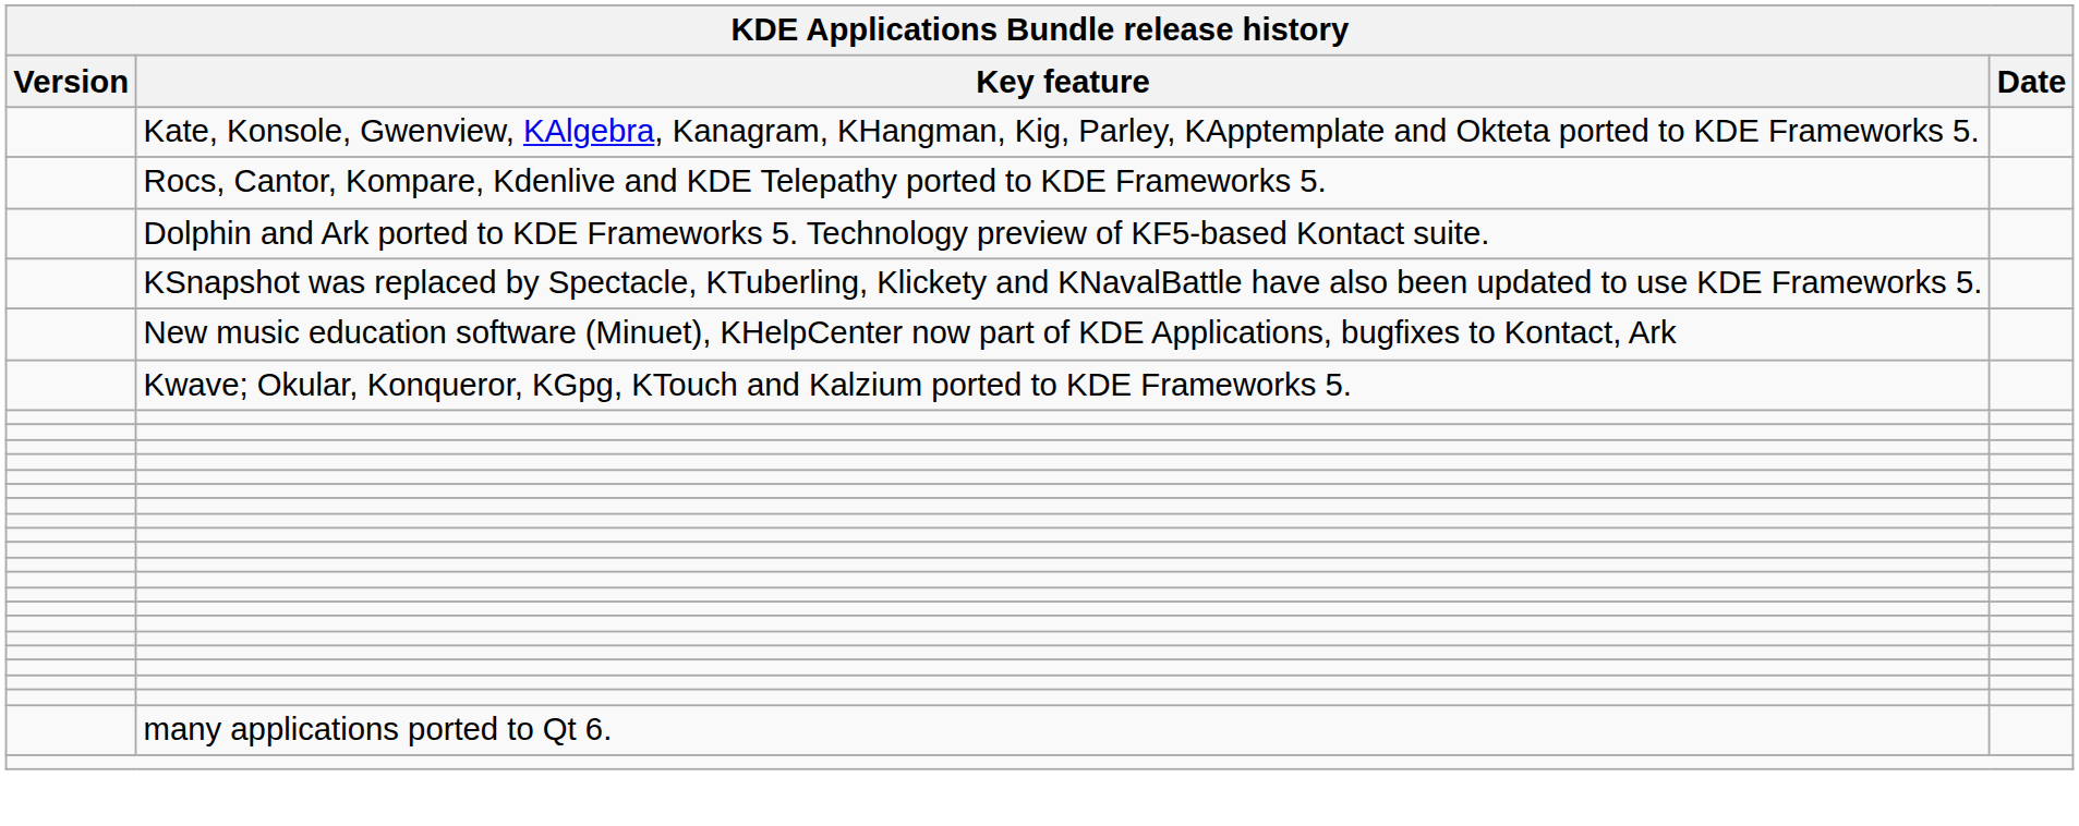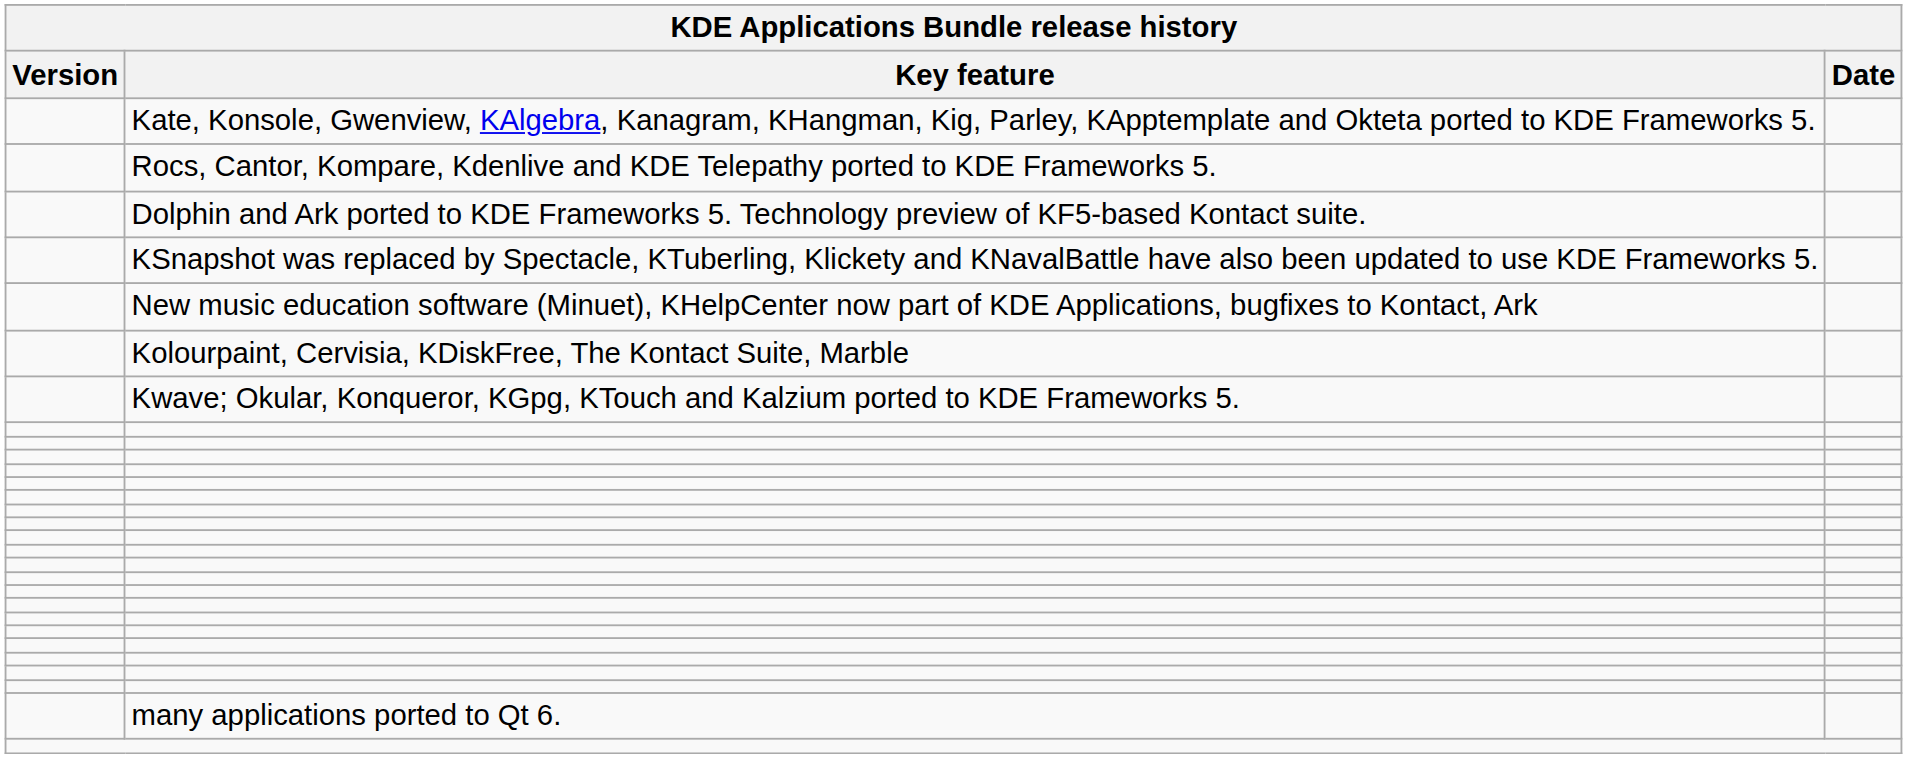 <table class="wikitable" style="left; margin-left:0.5em;">
 <tr>
 <th colspan="3">KDE Applications Bundle release history</th>
 </tr>
 <tr>
 <th>Version</th>
 <th>Key feature</th>
 <th>Date</th>
 </tr>
 <tr>
 <td></td>
 <td>Kate, Konsole, Gwenview, <a href='#'>KAlgebra</a>, Kanagram, KHangman, Kig, Parley, KApptemplate and Okteta ported to KDE Frameworks 5.</td>
 <td></td>
 </tr>
 <tr>
 <td></td>
 <td>Rocs, Cantor, Kompare, Kdenlive and KDE Telepathy ported to KDE Frameworks 5.</td>
 <td></td>
 </tr>
 <tr>
 <td></td>
 <td>Dolphin and Ark ported to KDE Frameworks 5. Technology preview of KF5-based Kontact suite.</td>
 <td></td>
 </tr>
 <tr>
 <td></td>
 <td>KSnapshot was replaced by Spectacle, KTuberling, Klickety and KNavalBattle have also been updated to use KDE Frameworks 5.</td>
 <td></td>
 </tr>
 <tr>
 <td></td>
 <td>New music education software (Minuet), KHelpCenter now part of KDE Applications, bugfixes to Kontact, Ark</td>
+<td></td>
+</tr>
+<tr>
+<td></td>
+<td>Kolourpaint, Cervisia, KDiskFree, The Kontact Suite, Marble</td>
 <td></td>
 </tr>
 <tr>
 <td></td>
 <td>Kwave; Okular, Konqueror, KGpg, KTouch and Kalzium ported to KDE Frameworks 5.</td>
 <td></td>
 </tr>
 <tr>
 <td></td>
 <td></td>
 <td></td>
 </tr>
 <tr>
 <td></td>
 <td></td>
 <td></td>
 </tr>
 <tr>
 <td></td>
 <td></td>
 <td></td>
 </tr>
 <tr>
 <td></td>
 <td></td>
 <td></td>
 </tr>
 <tr>
 <td></td>
 <td></td>
 <td></td>
 </tr>
 <tr>
 <td></td>
 <td></td>
 <td></td>
 </tr>
 <tr>
 <td></td>
 <td></td>
 <td></td>
 </tr>
 <tr>
 <td></td>
 <td></td>
 <td></td>
 </tr>
 <tr>
 <td></td>
 <td></td>
 <td></td>
 </tr>
 <tr>
 <td></td>
 <td></td>
 <td></td>
 </tr>
 <tr>
 <td></td>
 <td></td>
 <td></td>
 </tr>
 <tr>
 <td></td>
 <td></td>
 <td></td>
 </tr>
 <tr>
 <td></td>
 <td></td>
 <td></td>
 </tr>
 <tr>
 <td></td>
 <td></td>
 <td></td>
 </tr>
 <tr>
 <td></td>
 <td></td>
 <td></td>
 </tr>
 <tr>
 <td></td>
 <td></td>
 <td></td>
 </tr>
 <tr>
 <td></td>
 <td></td>
 <td></td>
 </tr>
 <tr>
 <td></td>
 <td></td>
 <td></td>
 </tr>
 <tr>
 <td></td>
 <td></td>
 <td></td>
 </tr>
 <tr>
 <td></td>
 <td></td>
 <td></td>
 </tr>
 <tr>
 <td></td>
 <td>many applications ported to Qt 6.</td>
 <td></td>
 </tr>
 <tr>
 <td colspan="3"><small></small></td>
 </tr>
 </table>
